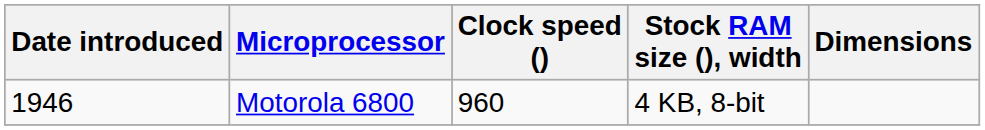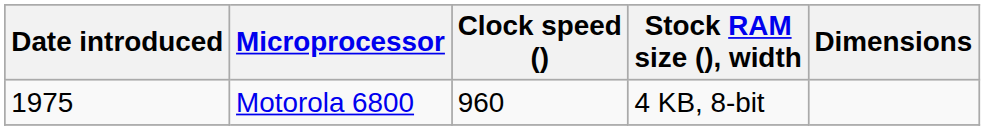 <table class=wikitable>
 <tr>
 <th>Date introduced</th>
 <th><a href='#'>Microprocessor</a></th>
 <th>Clock speed<br>()</th>
 <th>Stock <a href='#'>RAM</a><br>size (), width</th>
 <th>Dimensions</th>
 </tr>
 <tr>
-<td>1946</td>
+<td>1975</td>
 <td><a href='#'>Motorola 6800</a></td>
 <td>960</td>
 <td>4 KB, 8-bit</td>
 <td></td>
 </tr>
 </table>
